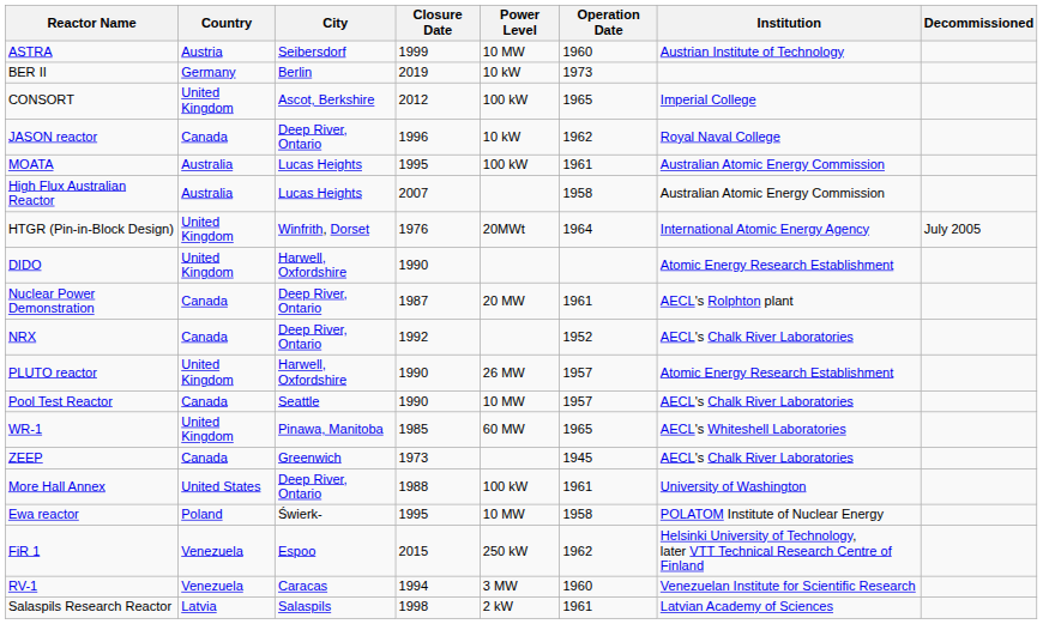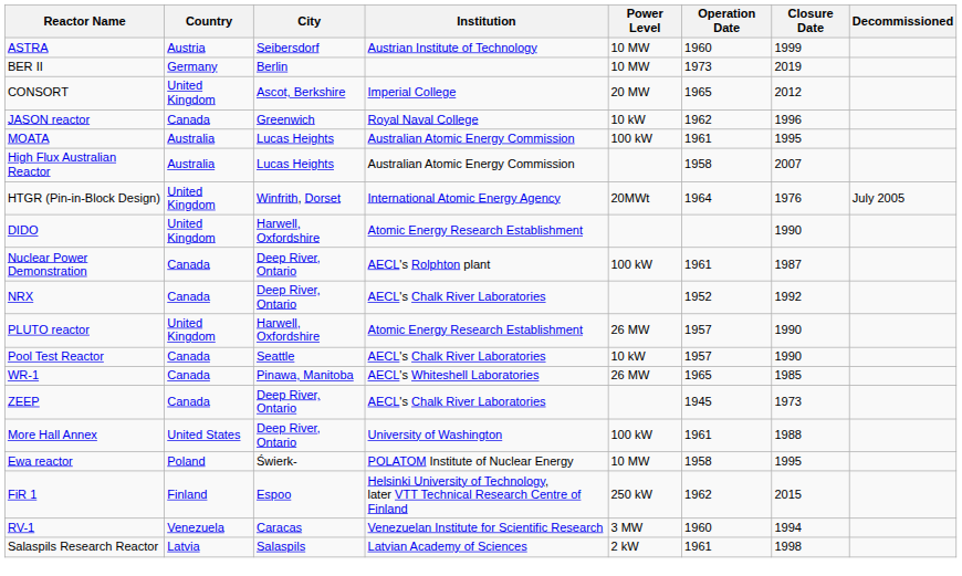 <table class="wikitable sortable mw-collapsible">
 <tr>
 <th>Reactor Name</th>
 <th>Country</th>
 <th>City</th>
-<th>Closure Date</th>
+<th>Institution</th>
 <th>Power Level</th>
 <th>Operation Date</th>
-<th>Institution</th>
+<th>Closure Date</th>
 <th>Decommissioned</th>
 </tr>
 <tr>
 <td><a href='#'>ASTRA</a></td>
 <td><a href='#'>Austria</a></td>
 <td><a href='#'>Seibersdorf</a></td>
-<td>1999</td>
+<td><a href='#'>Austrian Institute of Technology</a></td>
 <td>10 MW</td>
 <td>1960</td>
-<td><a href='#'>Austrian Institute of Technology</a></td>
+<td>1999</td>
 <td></td>
 </tr>
 <tr>
 <td>BER II</td>
 <td><a href='#'>Germany</a></td>
 <td><a href='#'>Berlin</a></td>
+<td></td>
+<td>10 MW</td>
+<td>1973</td>
 <td>2019</td>
-<td>10 kW</td>
-<td>1973</td>
-<td></td>
 <td></td>
 </tr>
 <tr>
 <td>CONSORT</td>
 <td><a href='#'>United Kingdom</a></td>
 <td><a href='#'>Ascot, Berkshire</a></td>
+<td><a href='#'>Imperial College</a></td>
+<td>20 MW</td>
+<td>1965 </td>
 <td>2012 </td>
-<td>100 kW</td>
-<td>1965 </td>
-<td><a href='#'>Imperial College</a></td>
 <td></td>
 </tr>
 <tr>
 <td><a href='#'>JASON reactor</a></td>
 <td><a href='#'>Canada</a></td>
-<td><a href='#'>Deep River, Ontario</a></td>
-<td>1996</td>
+<td><a href='#'>Greenwich</a></td>
+<td><a href='#'>Royal Naval College</a></td>
 <td>10 kW</td>
 <td>1962</td>
-<td><a href='#'>Royal Naval College</a></td>
+<td>1996</td>
 <td></td>
 </tr>
 <tr>
 <td><a href='#'>MOATA</a></td>
 <td><a href='#'>Australia</a></td>
 <td><a href='#'>Lucas Heights</a></td>
-<td>1995</td>
+<td><a href='#'>Australian Atomic Energy Commission</a></td>
 <td>100 kW</td>
 <td>1961</td>
-<td><a href='#'>Australian Atomic Energy Commission</a></td>
+<td>1995</td>
 <td></td>
 </tr>
 <tr>
 <td><a href='#'>High Flux Australian Reactor</a></td>
 <td><a href='#'>Australia</a></td>
 <td><a href='#'>Lucas Heights</a></td>
-<td>2007</td>
+<td>Australian Atomic Energy Commission</td>
 <td></td>
 <td>1958</td>
-<td>Australian Atomic Energy Commission</td>
+<td>2007</td>
 <td></td>
 </tr>
 <tr>
 <td>HTGR (Pin-in-Block Design)</td>
 <td><a href='#'>United Kingdom</a></td>
 <td><a href='#'>Winfrith</a>, <a href='#'>Dorset</a></td>
-<td>1976</td>
+<td><a href='#'>International Atomic Energy Agency</a></td>
 <td>20MWt</td>
 <td>1964</td>
-<td><a href='#'>International Atomic Energy Agency</a></td>
+<td>1976</td>
 <td>July 2005</td>
 </tr>
 <tr>
 <td><a href='#'>DIDO</a></td>
 <td><a href='#'>United Kingdom</a></td>
 <td><a href='#'>Harwell, Oxfordshire</a></td>
-<td>1990</td>
+<td><a href='#'>Atomic Energy Research Establishment</a></td>
 <td></td>
 <td></td>
-<td><a href='#'>Atomic Energy Research Establishment</a></td>
+<td>1990</td>
 <td></td>
 </tr>
 <tr>
 <td><a href='#'>Nuclear Power Demonstration</a></td>
 <td><a href='#'>Canada</a></td>
 <td><a href='#'>Deep River, Ontario</a></td>
+<td><a href='#'>AECL</a>'s <a href='#'>Rolphton</a> plant</td>
+<td>100 kW</td>
+<td>1961</td>
 <td>1987</td>
-<td>20 MW</td>
-<td>1961</td>
-<td><a href='#'>AECL</a>'s <a href='#'>Rolphton</a> plant</td>
 <td></td>
 </tr>
 <tr>
 <td><a href='#'>NRX</a></td>
 <td><a href='#'>Canada</a></td>
 <td><a href='#'>Deep River, Ontario</a></td>
-<td>1992</td>
+<td><a href='#'>AECL</a>'s <a href='#'>Chalk River Laboratories</a></td>
 <td></td>
 <td>1952</td>
-<td><a href='#'>AECL</a>'s <a href='#'>Chalk River Laboratories</a></td>
+<td>1992</td>
 <td></td>
 </tr>
 <tr>
 <td><a href='#'>PLUTO reactor</a></td>
 <td><a href='#'>United Kingdom</a></td>
 <td><a href='#'>Harwell, Oxfordshire</a></td>
-<td>1990</td>
+<td><a href='#'>Atomic Energy Research Establishment</a></td>
 <td>26 MW</td>
 <td>1957</td>
-<td><a href='#'>Atomic Energy Research Establishment</a></td>
+<td>1990</td>
 <td></td>
 </tr>
 <tr>
 <td><a href='#'>Pool Test Reactor</a></td>
 <td><a href='#'>Canada</a></td>
 <td><a href='#'>Seattle</a></td>
+<td><a href='#'>AECL</a>'s <a href='#'>Chalk River Laboratories</a></td>
+<td>10 kW</td>
+<td>1957</td>
 <td>1990</td>
-<td>10 MW</td>
-<td>1957</td>
-<td><a href='#'>AECL</a>'s <a href='#'>Chalk River Laboratories</a></td>
 <td></td>
 </tr>
 <tr>
 <td><a href='#'>WR-1</a></td>
-<td><a href='#'>United Kingdom</a></td>
+<td><a href='#'>Canada</a></td>
 <td><a href='#'>Pinawa, Manitoba</a></td>
+<td><a href='#'>AECL</a>'s <a href='#'>Whiteshell Laboratories</a></td>
+<td>26 MW</td>
+<td>1965</td>
 <td>1985</td>
-<td>60 MW</td>
-<td>1965</td>
-<td><a href='#'>AECL</a>'s <a href='#'>Whiteshell Laboratories</a></td>
 <td></td>
 </tr>
 <tr>
 <td><a href='#'>ZEEP</a></td>
 <td><a href='#'>Canada</a></td>
-<td><a href='#'>Greenwich</a></td>
-<td>1973</td>
+<td><a href='#'>Deep River, Ontario</a></td>
+<td><a href='#'>AECL</a>'s <a href='#'>Chalk River Laboratories</a></td>
 <td></td>
 <td>1945</td>
-<td><a href='#'>AECL</a>'s <a href='#'>Chalk River Laboratories</a></td>
+<td>1973</td>
 <td></td>
 </tr>
 <tr>
 <td><a href='#'>More Hall Annex</a></td>
 <td><a href='#'>United States</a></td>
 <td><a href='#'>Deep River, Ontario</a></td>
-<td>1988</td>
+<td><a href='#'>University of Washington</a></td>
 <td>100 kW</td>
 <td>1961</td>
-<td><a href='#'>University of Washington</a></td>
+<td>1988</td>
 <td></td>
 </tr>
 <tr>
 <td><a href='#'>Ewa reactor</a></td>
 <td><a href='#'>Poland</a></td>
 <td>Świerk-</td>
-<td>1995</td>
+<td><a href='#'>POLATOM</a> Institute of Nuclear Energy</td>
 <td>10 MW</td>
 <td>1958</td>
-<td><a href='#'>POLATOM</a> Institute of Nuclear Energy</td>
+<td>1995</td>
 <td></td>
 </tr>
 <tr>
 <td><a href='#'>FiR 1</a></td>
-<td><a href='#'>Venezuela</a></td>
+<td><a href='#'>Finland</a></td>
 <td><a href='#'>Espoo</a></td>
-<td>2015</td>
+<td><a href='#'>Helsinki University of Technology</a>,<br>later <a href='#'>VTT Technical Research Centre of Finland</a></td>
 <td>250 kW</td>
 <td>1962</td>
-<td><a href='#'>Helsinki University of Technology</a>,<br>later <a href='#'>VTT Technical Research Centre of Finland</a></td>
+<td>2015</td>
 <td></td>
 </tr>
 <tr>
 <td><a href='#'>RV-1</a></td>
 <td><a href='#'>Venezuela</a></td>
 <td><a href='#'>Caracas</a></td>
-<td>1994</td>
+<td><a href='#'>Venezuelan Institute for Scientific Research</a></td>
 <td>3 MW</td>
 <td>1960</td>
-<td><a href='#'>Venezuelan Institute for Scientific Research</a></td>
+<td>1994</td>
 <td></td>
 </tr>
 <tr>
 <td>Salaspils Research Reactor</td>
 <td><a href='#'>Latvia</a></td>
 <td><a href='#'>Salaspils</a></td>
-<td>1998</td>
+<td><a href='#'>Latvian Academy of Sciences</a></td>
 <td>2 kW</td>
 <td>1961</td>
-<td><a href='#'>Latvian Academy of Sciences</a></td>
+<td>1998</td>
 <td></td>
 </tr>
 </table>
